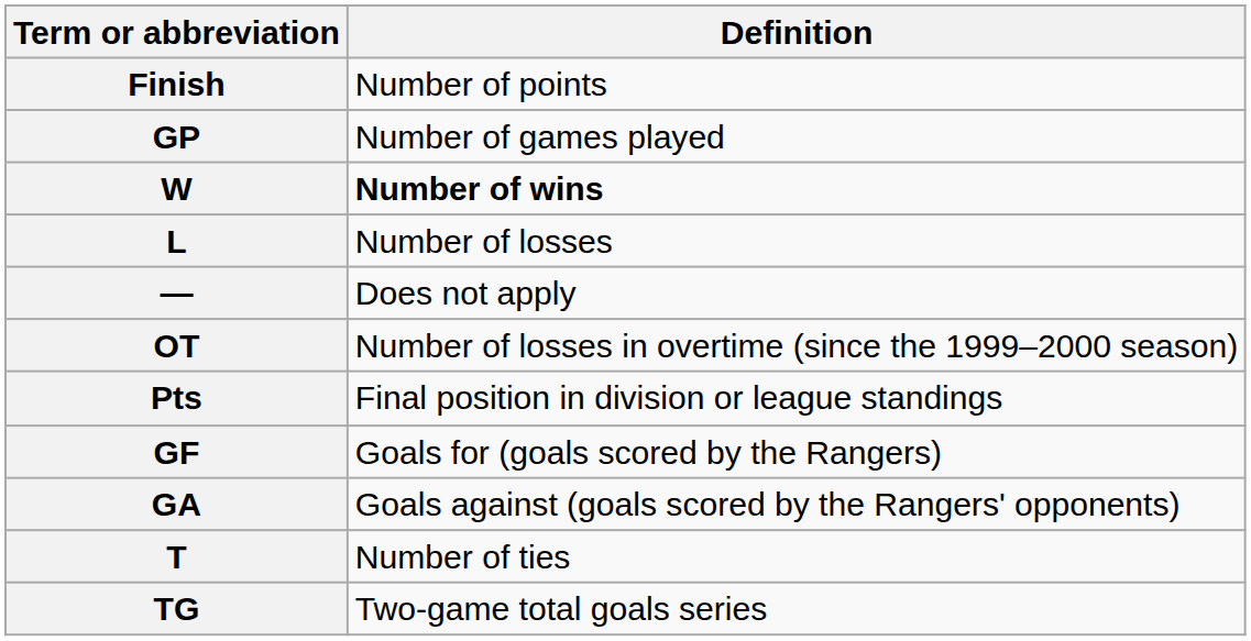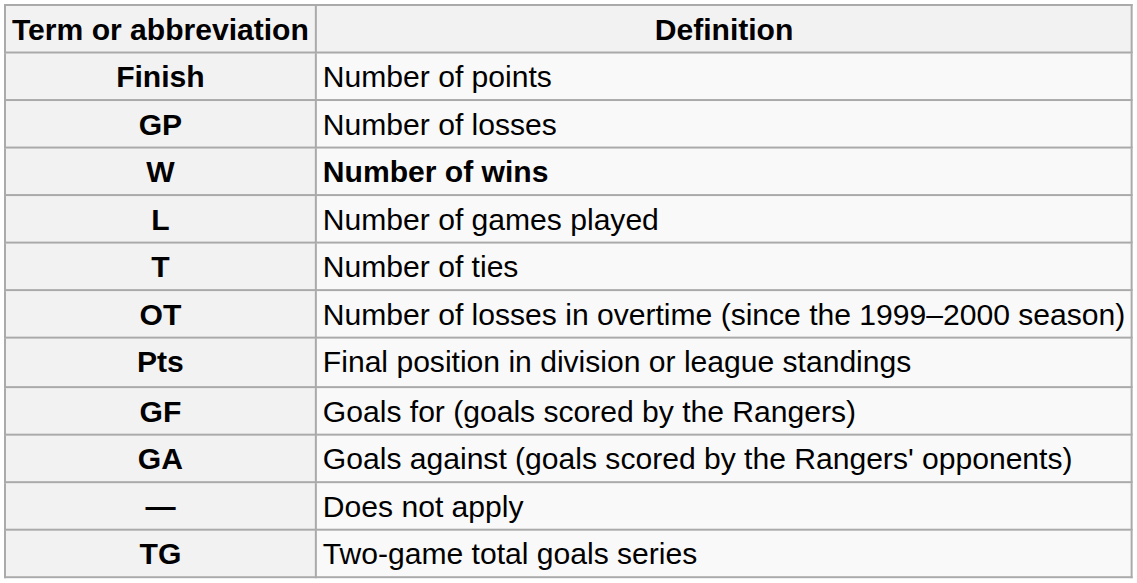 <table class="wikitable" style="font-size:95%">
 <tr>
 <th scope="col">Term or abbreviation</th>
 <th scope="col">Definition</th>
 </tr>
 <tr>
 <th scope="row">Finish</th>
 <td>Number of points</td>
 </tr>
 <tr>
 <th scope="row">GP</th>
-<td>Number of games played</td>
+<td>Number of losses</td>
 </tr>
 <tr>
 <th scope="row">W</th>
 <td><strong>Number of wins</strong></td>
 </tr>
 <tr>
 <th scope="row">L</th>
-<td>Number of losses</td>
+<td>Number of games played</td>
 </tr>
 <tr>
-<th scope="row">—</th>
-<td>Does not apply</td>
+<th scope="row">T</th>
+<td>Number of ties</td>
 </tr>
 <tr>
 <th scope="row">OT</th>
 <td>Number of losses in overtime (since the 1999–2000 season)</td>
 </tr>
 <tr>
 <th scope="row">Pts</th>
 <td>Final position in division or league standings</td>
 </tr>
 <tr>
 <th scope="row">GF</th>
 <td>Goals for (goals scored by the Rangers)</td>
 </tr>
 <tr>
 <th scope="row">GA</th>
 <td>Goals against (goals scored by the Rangers' opponents)</td>
 </tr>
 <tr>
-<th scope="row">T</th>
-<td>Number of ties</td>
+<th scope="row">—</th>
+<td>Does not apply</td>
 </tr>
 <tr>
 <th scope = "row">TG</th>
 <td>Two-game total goals series</td>
 </tr>
 </table>
